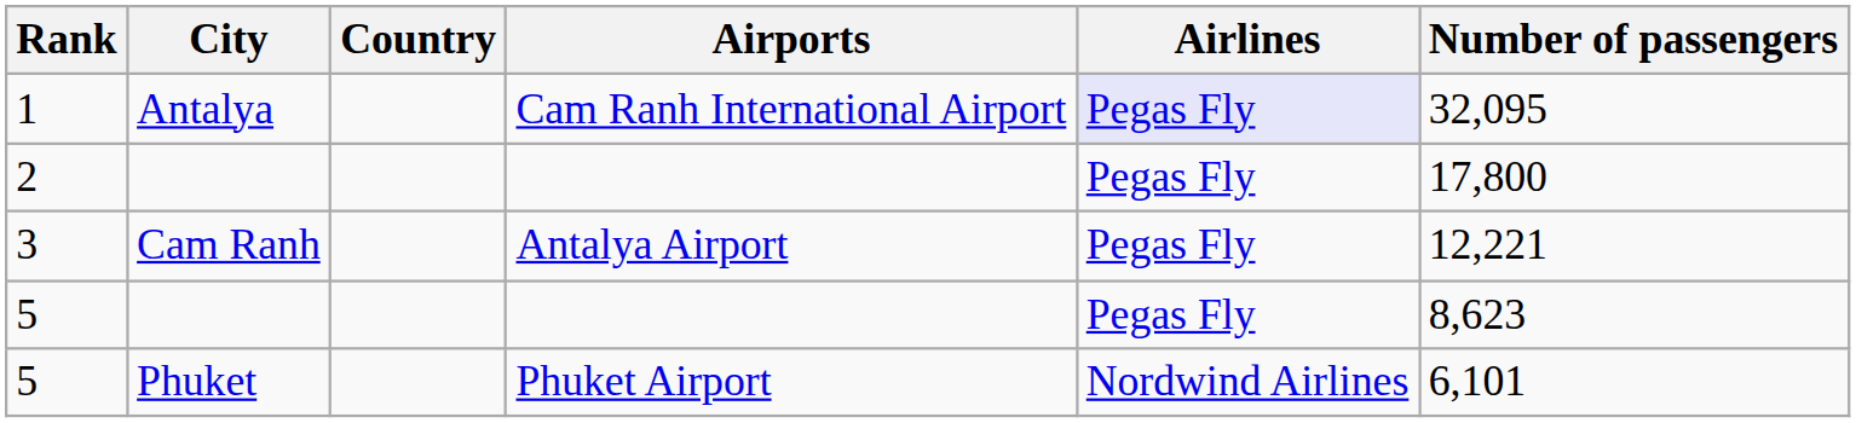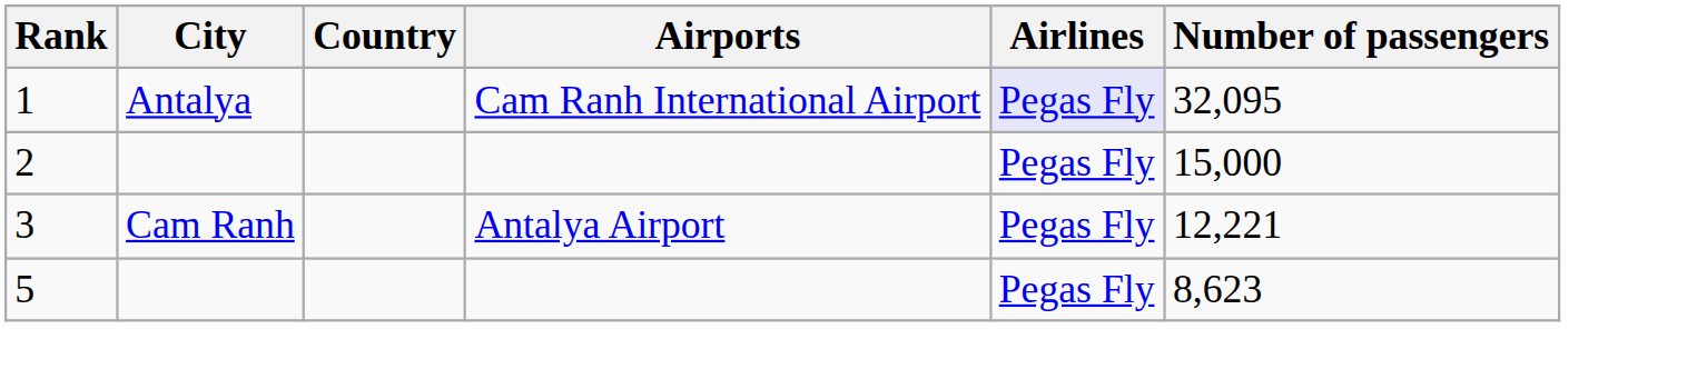 <table class="wikitable sortable">
 <tr>
 <th>Rank</th>
 <th>City</th>
 <th>Country</th>
 <th>Airports</th>
 <th>Airlines</th>
 <th>Number of passengers</th>
 </tr>
 <tr>
 <td>1</td>
 <td><a href='#'>Antalya</a></td>
 <td></td>
 <td><a href='#'>Cam Ranh International Airport</a></td>
 <td style="background: lavender;"><a href='#'>Pegas Fly</a></td>
 <td>32,095</td>
 </tr>
 <tr>
 <td>2</td>
 <td></td>
 <td></td>
 <td></td>
 <td><a href='#'>Pegas Fly</a></td>
-<td>17,800</td>
+<td>15,000</td>
 </tr>
 <tr>
 <td>3</td>
 <td><a href='#'>Cam Ranh</a></td>
 <td></td>
 <td><a href='#'>Antalya Airport</a></td>
 <td><a href='#'>Pegas Fly</a></td>
 <td>12,221</td>
 </tr>
 <tr>
 <td>5</td>
 <td></td>
 <td></td>
 <td></td>
 <td><a href='#'>Pegas Fly</a></td>
 <td>8,623</td>
 </tr>
-<tr>
-<td>5</td>
-<td><a href='#'>Phuket</a></td>
-<td></td>
-<td><a href='#'>Phuket Airport</a></td>
-<td><a href='#'>Nordwind Airlines</a></td>
-<td>6,101</td>
-</tr>
 </table>
